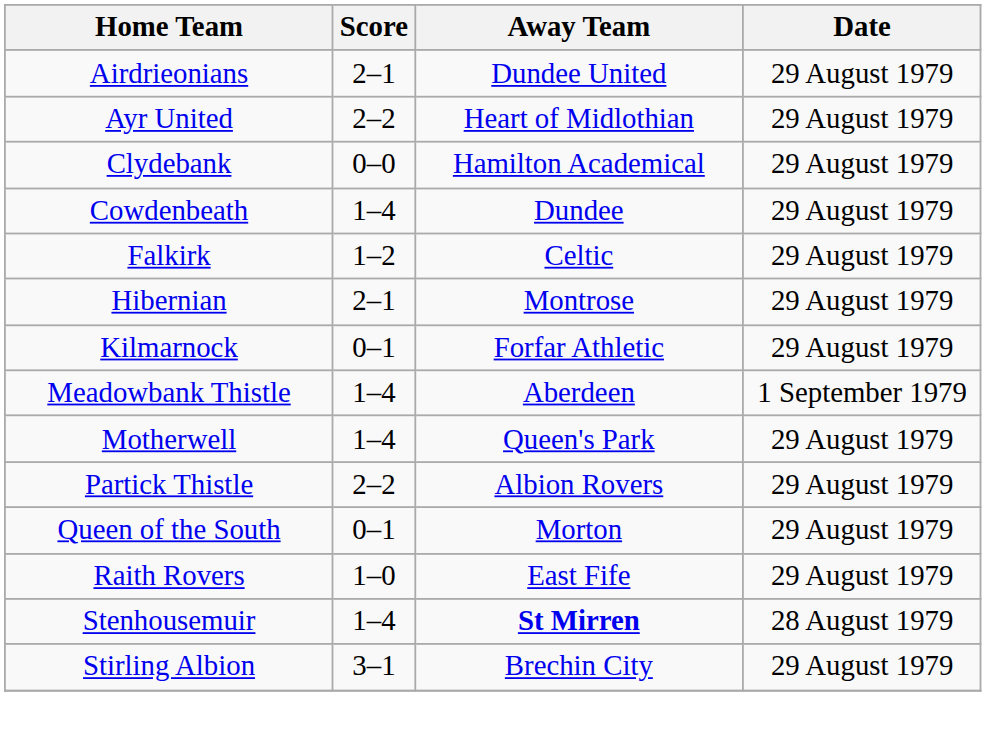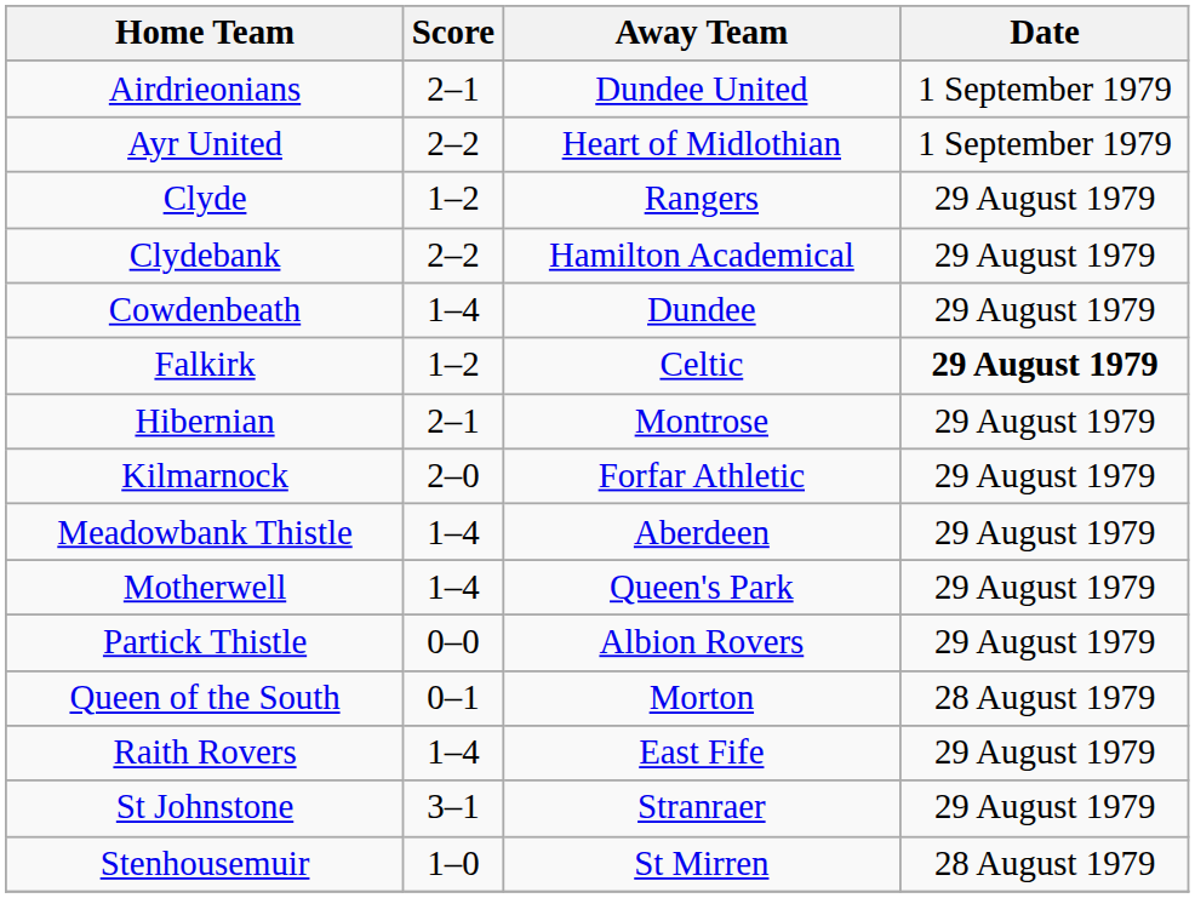 <table class="wikitable" style="text-align:center;">
 <tr>
 <th width=175>Home Team</th>
 <th width=20>Score</th>
 <th width=175>Away Team</th>
 <th width= 125>Date</th>
 </tr>
 <tr>
 <td><a href='#'>Airdrieonians</a></td>
 <td>2–1</td>
 <td><a href='#'>Dundee United</a></td>
-<td>29 August 1979</td>
+<td>1 September 1979</td>
 </tr>
 <tr>
 <td><a href='#'>Ayr United</a></td>
 <td>2–2</td>
 <td><a href='#'>Heart of Midlothian</a></td>
+<td>1 September 1979</td>
+</tr>
+<tr>
+<td><a href='#'>Clyde</a></td>
+<td>1–2</td>
+<td><a href='#'>Rangers</a></td>
 <td>29 August 1979</td>
 </tr>
 <tr>
 <td><a href='#'>Clydebank</a></td>
-<td>0–0</td>
+<td>2–2</td>
 <td><a href='#'>Hamilton Academical</a></td>
 <td>29 August 1979</td>
 </tr>
 <tr>
 <td><a href='#'>Cowdenbeath</a></td>
 <td>1–4</td>
 <td><a href='#'>Dundee</a></td>
 <td>29 August 1979</td>
 </tr>
 <tr>
 <td><a href='#'>Falkirk</a></td>
 <td>1–2</td>
 <td><a href='#'>Celtic</a></td>
-<td>29 August 1979</td>
+<td><strong>29 August 1979</strong></td>
 </tr>
 <tr>
 <td><a href='#'>Hibernian</a></td>
 <td>2–1</td>
 <td><a href='#'>Montrose</a></td>
 <td>29 August 1979</td>
 </tr>
 <tr>
 <td><a href='#'>Kilmarnock</a></td>
-<td>0–1</td>
+<td>2–0</td>
 <td><a href='#'>Forfar Athletic</a></td>
 <td>29 August 1979</td>
 </tr>
 <tr>
 <td><a href='#'>Meadowbank Thistle</a></td>
 <td>1–4</td>
 <td><a href='#'>Aberdeen</a></td>
-<td>1 September 1979</td>
+<td>29 August 1979</td>
 </tr>
 <tr>
 <td><a href='#'>Motherwell</a></td>
 <td>1–4</td>
 <td><a href='#'>Queen's Park</a></td>
 <td>29 August 1979</td>
 </tr>
 <tr>
 <td><a href='#'>Partick Thistle</a></td>
-<td>2–2</td>
+<td>0–0</td>
 <td><a href='#'>Albion Rovers</a></td>
 <td>29 August 1979</td>
 </tr>
 <tr>
 <td><a href='#'>Queen of the South</a></td>
 <td>0–1</td>
 <td><a href='#'>Morton</a></td>
-<td>29 August 1979</td>
+<td>28 August 1979</td>
 </tr>
 <tr>
 <td><a href='#'>Raith Rovers</a></td>
-<td>1–0</td>
+<td>1–4</td>
 <td><a href='#'>East Fife</a></td>
 <td>29 August 1979</td>
 </tr>
 <tr>
-<td><a href='#'>Stenhousemuir</a></td>
-<td>1–4</td>
-<td><strong><a href='#'>St Mirren</a></strong></td>
-<td>28 August 1979</td>
+<td><a href='#'>St Johnstone</a></td>
+<td>3–1</td>
+<td><a href='#'>Stranraer</a></td>
+<td>29 August 1979</td>
 </tr>
 <tr>
-<td><a href='#'>Stirling Albion</a></td>
-<td>3–1</td>
-<td><a href='#'>Brechin City</a></td>
-<td>29 August 1979</td>
+<td><a href='#'>Stenhousemuir</a></td>
+<td>1–0</td>
+<td><a href='#'>St Mirren</a></td>
+<td>28 August 1979</td>
 </tr>
 <tr>
 </tr>
 </table>
